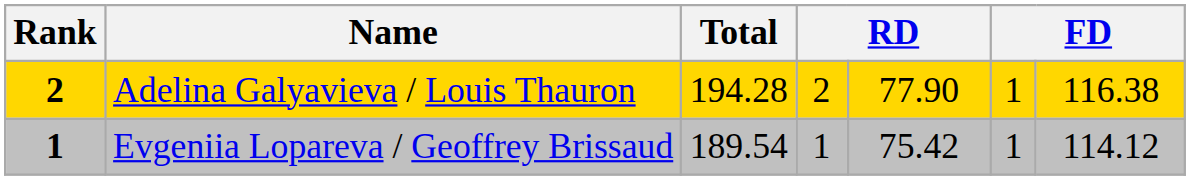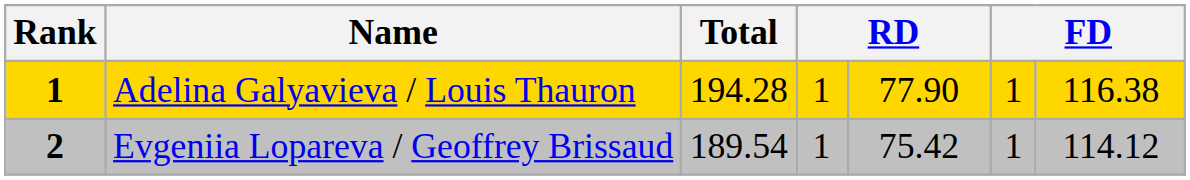 <table class="wikitable sortable">
 <tr>
 <th>Rank</th>
 <th>Name</th>
 <th>Total</th>
 <th colspan="2" width="80px"><a href='#'>RD</a></th>
 <th colspan="2" width="80px"><a href='#'>FD</a></th>
 </tr>
 <tr bgcolor="gold">
-<td align="center"><strong>2</strong></td>
+<td align="center"><strong>1</strong></td>
 <td><a href='#'>Adelina Galyavieva</a> / <a href='#'>Louis Thauron</a></td>
 <td align="center">194.28</td>
-<td align="center">2</td>
+<td align="center">1</td>
 <td align="center">77.90</td>
 <td align="center">1</td>
 <td align="center">116.38</td>
 </tr>
 <tr bgcolor="silver">
-<td align="center"><strong>1</strong></td>
+<td align="center"><strong>2</strong></td>
 <td><a href='#'>Evgeniia Lopareva</a> / <a href='#'>Geoffrey Brissaud</a></td>
 <td align="center">189.54</td>
 <td align="center">1</td>
 <td align="center">75.42</td>
 <td align="center">1</td>
 <td align="center">114.12</td>
 </tr>
 </table>
